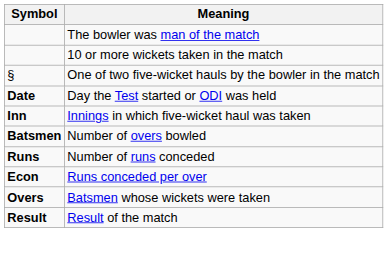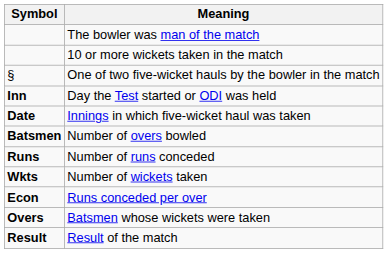 <table class="wikitable">
 <tr>
 <th>Symbol</th>
 <th>Meaning</th>
 </tr>
 <tr>
 <td></td>
 <td>The bowler was <a href='#'>man of the match</a></td>
 </tr>
 <tr>
 <td></td>
 <td>10 or more wickets taken in the match</td>
 </tr>
 <tr>
 <td>§</td>
 <td>One of two five-wicket hauls by the bowler in the match</td>
 </tr>
 <tr>
-<td><strong>Date</strong></td>
+<td><strong>Inn</strong></td>
 <td>Day the <a href='#'>Test</a> started or <a href='#'>ODI</a> was held</td>
 </tr>
 <tr>
-<td><strong>Inn</strong></td>
+<td><strong>Date</strong></td>
 <td><a href='#'>Innings</a> in which five-wicket haul was taken</td>
 </tr>
 <tr>
 <td><strong>Batsmen</strong></td>
 <td>Number of <a href='#'>overs</a> bowled</td>
 </tr>
 <tr>
 <td><strong>Runs</strong></td>
 <td>Number of <a href='#'>runs</a> conceded</td>
+</tr>
+<tr>
+<td><strong>Wkts</strong></td>
+<td>Number of <a href='#'>wickets</a> taken</td>
 </tr>
 <tr>
 <td><strong>Econ</strong></td>
 <td><a href='#'>Runs conceded per over</a></td>
 </tr>
 <tr>
 <td><strong>Overs</strong></td>
 <td><a href='#'>Batsmen</a> whose wickets were taken</td>
 </tr>
 <tr>
 <td><strong>Result</strong></td>
 <td><a href='#'>Result</a> of the match</td>
 </tr>
 </table>
